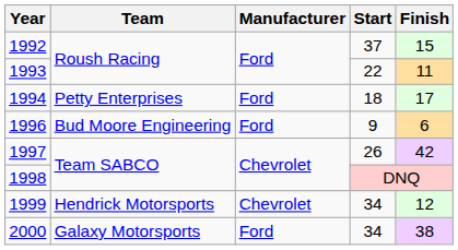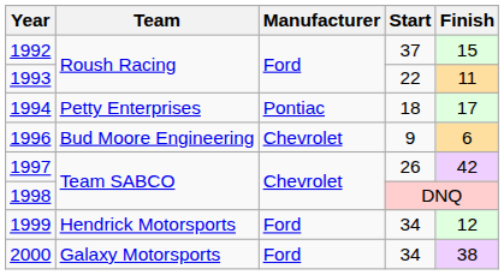 <table class="wikitable" style="font-size: 90%;">
 <tr>
 <th>Year</th>
 <th>Team</th>
 <th>Manufacturer</th>
 <th>Start</th>
 <th>Finish</th>
 </tr>
 <tr>
 <td><a href='#'>1992</a></td>
 <td rowspan=2><a href='#'>Roush Racing</a></td>
 <td rowspan=2><a href='#'>Ford</a></td>
 <td align=center>37</td>
 <td align=center style="background:#DFFFDF;">15</td>
 </tr>
 <tr>
 <td><a href='#'>1993</a></td>
 <td align=center>22</td>
 <td align=center style="background:#FFDF9F;">11</td>
 </tr>
 <tr>
 <td><a href='#'>1994</a></td>
 <td><a href='#'>Petty Enterprises</a></td>
-<td><a href='#'>Ford</a></td>
+<td><a href='#'>Pontiac</a></td>
 <td align=center>18</td>
 <td align=center style="background:#DFFFDF;">17</td>
 </tr>
 <tr>
 <td><a href='#'>1996</a></td>
 <td><a href='#'>Bud Moore Engineering</a></td>
-<td><a href='#'>Ford</a></td>
+<td><a href='#'>Chevrolet</a></td>
 <td align=center>9</td>
 <td align=center style="background:#FFDF9F;">6</td>
 </tr>
 <tr>
 <td><a href='#'>1997</a></td>
 <td rowspan=2><a href='#'>Team SABCO</a></td>
 <td rowspan=2><a href='#'>Chevrolet</a></td>
 <td align=center>26</td>
 <td align=center style="background:#EFCFFF;">42</td>
 </tr>
 <tr>
 <td><a href='#'>1998</a></td>
 <td colspan=2 align=center style="background:#FFCFCF;">DNQ</td>
 </tr>
 <tr>
 <td><a href='#'>1999</a></td>
 <td><a href='#'>Hendrick Motorsports</a></td>
-<td><a href='#'>Chevrolet</a></td>
+<td><a href='#'>Ford</a></td>
 <td align=center>34</td>
 <td align=center style="background:#DFFFDF;">12</td>
 </tr>
 <tr>
 <td><a href='#'>2000</a></td>
 <td><a href='#'>Galaxy Motorsports</a></td>
 <td><a href='#'>Ford</a></td>
 <td align=center>34</td>
 <td align=center style="background:#EFCFFF;">38</td>
 </tr>
 </table>
